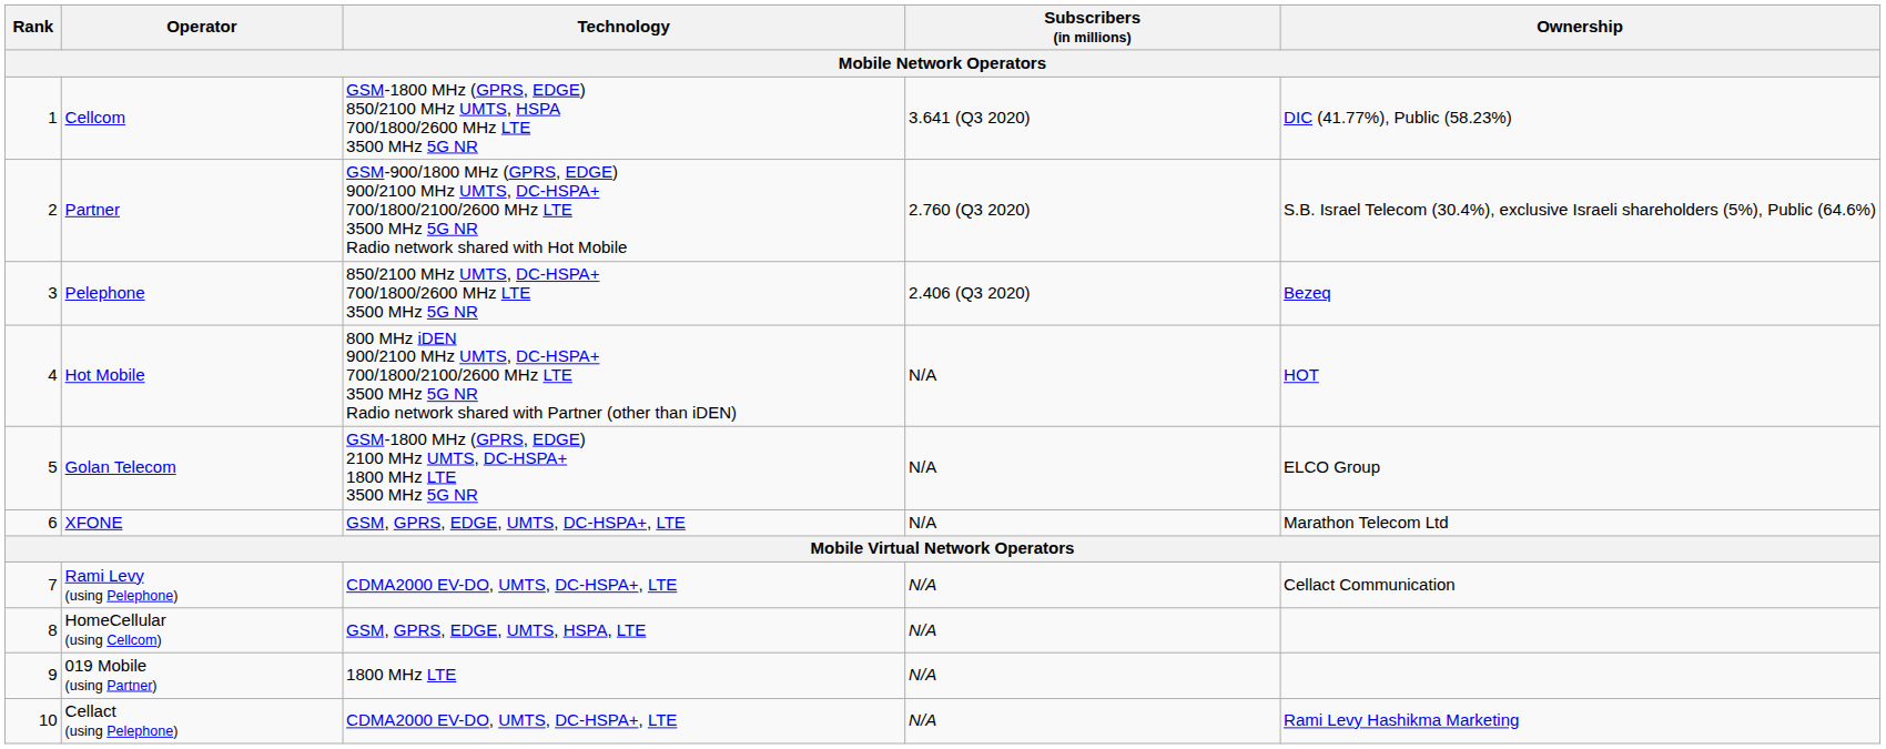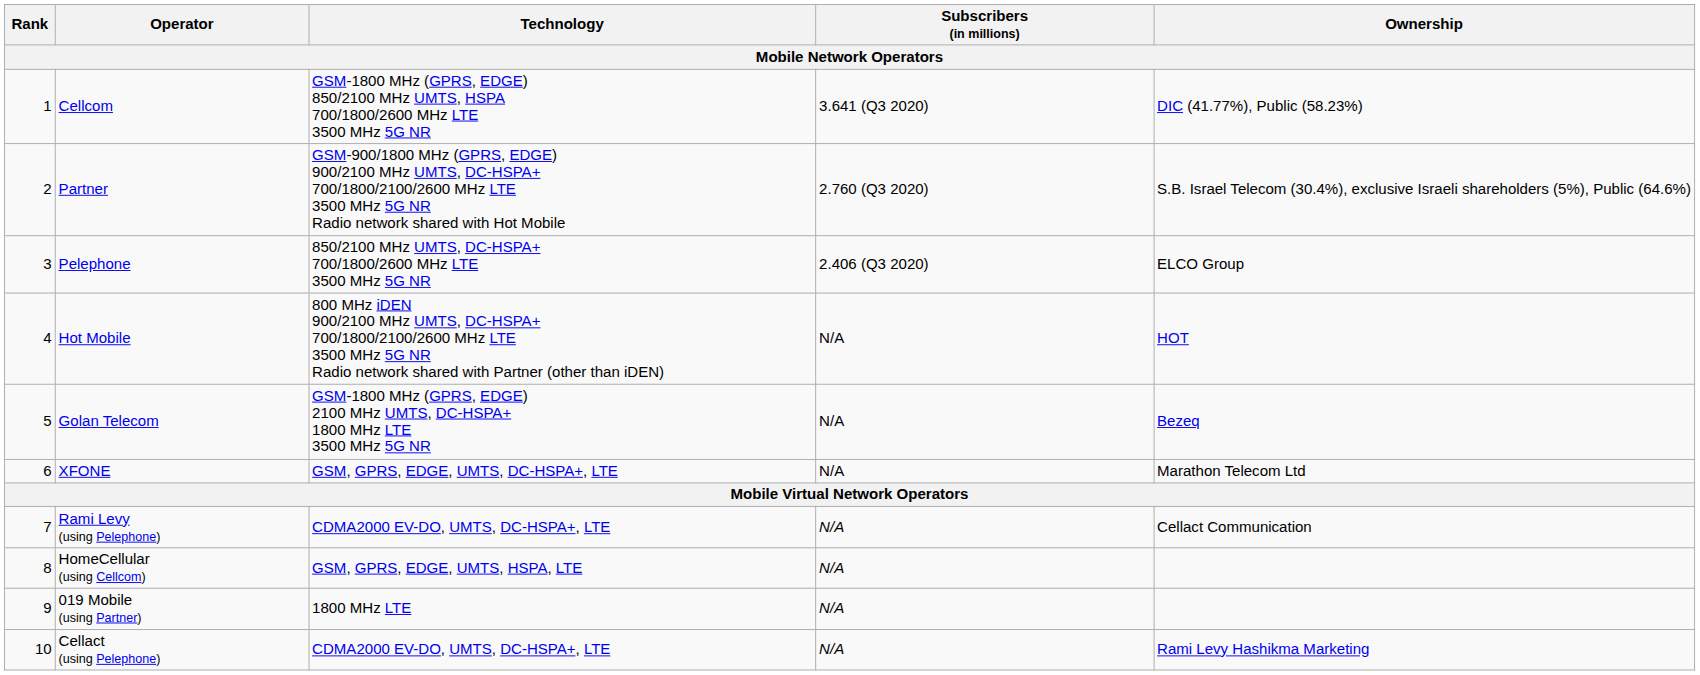 <table class="wikitable">
 <tr>
 <th style="width:3%;">Rank</th>
 <th style="width:15%;">Operator</th>
 <th style="width:30%;">Technology</th>
 <th style="width:20%;">Subscribers<br><small>(in millions)</small></th>
 <th style="width:32%;">Ownership</th>
 </tr>
 <tr>
 <th colspan="5" style="text-align:center;">Mobile Network Operators</th>
 </tr>
 <tr>
 <td align=right>1</td>
 <td><a href='#'>Cellcom</a></td>
 <td><a href='#'>GSM</a>-1800 MHz (<a href='#'>GPRS</a>, <a href='#'>EDGE</a>)<br>850/2100 MHz <a href='#'>UMTS</a>, <a href='#'>HSPA</a><br>700/1800/2600 MHz <a href='#'>LTE</a><br>3500 MHz <a href='#'>5G NR</a></td>
 <td>3.641 (Q3 2020)</td>
 <td><a href='#'>DIC</a> (41.77%), Public (58.23%)</td>
 </tr>
 <tr>
 <td align=right>2</td>
 <td><a href='#'>Partner</a></td>
 <td><a href='#'>GSM</a>-900/1800 MHz (<a href='#'>GPRS</a>, <a href='#'>EDGE</a>)<br>900/2100 MHz <a href='#'>UMTS</a>, <a href='#'>DC-HSPA+</a><br>700/1800/2100/2600 MHz <a href='#'>LTE</a><br>3500 MHz <a href='#'>5G NR</a><br> Radio network shared with Hot Mobile</td>
 <td>2.760 (Q3 2020)</td>
 <td>S.B. Israel Telecom (30.4%), exclusive Israeli shareholders (5%), Public (64.6%)</td>
 </tr>
 <tr>
 <td align=right>3</td>
 <td><a href='#'>Pelephone</a></td>
 <td>850/2100 MHz <a href='#'>UMTS</a>, <a href='#'>DC-HSPA+</a><br>700/1800/2600 MHz <a href='#'>LTE</a><br>3500 MHz <a href='#'>5G NR</a></td>
 <td>2.406 (Q3 2020)</td>
-<td><a href='#'>Bezeq</a></td>
+<td>ELCO Group</td>
 </tr>
 <tr>
 <td align=right>4</td>
 <td><a href='#'>Hot Mobile</a></td>
 <td>800 MHz <a href='#'>iDEN</a><br>900/2100 MHz <a href='#'>UMTS</a>, <a href='#'>DC-HSPA+</a><br>700/1800/2100/2600 MHz <a href='#'>LTE</a><br>3500 MHz <a href='#'>5G NR</a><br>Radio network shared with Partner (other than iDEN)</td>
 <td>N/A</td>
 <td><a href='#'>HOT</a></td>
 </tr>
 <tr>
 <td align=right>5</td>
 <td><a href='#'>Golan Telecom</a></td>
 <td><a href='#'>GSM</a>-1800 MHz (<a href='#'>GPRS</a>, <a href='#'>EDGE</a>)<br>2100 MHz <a href='#'>UMTS</a>, <a href='#'>DC-HSPA+</a><br>1800 MHz <a href='#'>LTE</a><br>3500 MHz <a href='#'>5G NR</a></td>
 <td>N/A</td>
-<td>ELCO Group</td>
+<td><a href='#'>Bezeq</a></td>
 </tr>
 <tr>
 <td align=right>6</td>
 <td><a href='#'>XFONE</a></td>
 <td><a href='#'>GSM</a>, <a href='#'>GPRS</a>, <a href='#'>EDGE</a>, <a href='#'>UMTS</a>, <a href='#'>DC-HSPA+</a>, <a href='#'>LTE</a></td>
 <td>N/A</td>
 <td>Marathon Telecom Ltd</td>
 </tr>
 <tr>
 <th colspan="5" style="text-align:center;">Mobile Virtual Network Operators</th>
 </tr>
 <tr>
 <td align=right>7</td>
 <td><a href='#'>Rami Levy</a><br><small>(using <a href='#'>Pelephone</a>)</small></td>
 <td><a href='#'>CDMA2000 EV-DO</a>, <a href='#'>UMTS</a>, <a href='#'>DC-HSPA+</a>, <a href='#'>LTE</a></td>
 <td><em>N/A</em></td>
 <td>Cellact Communication</td>
 </tr>
 <tr>
 <td align=right>8</td>
 <td>HomeCellular<br><small>(using <a href='#'>Cellcom</a>)</small></td>
 <td><a href='#'>GSM</a>, <a href='#'>GPRS</a>, <a href='#'>EDGE</a>, <a href='#'>UMTS</a>, <a href='#'>HSPA</a>, <a href='#'>LTE</a></td>
 <td><em>N/A</em></td>
 <td></td>
 </tr>
 <tr>
 <td align=right>9</td>
 <td>019 Mobile<br><small>(using <a href='#'>Partner</a>)</small></td>
 <td>1800 MHz <a href='#'>LTE</a></td>
 <td><em>N/A</em></td>
 <td></td>
 </tr>
 <tr>
 <td align=right>10</td>
 <td>Cellact<br><small>(using <a href='#'>Pelephone</a>)</small></td>
 <td><a href='#'>CDMA2000 EV-DO</a>, <a href='#'>UMTS</a>, <a href='#'>DC-HSPA+</a>, <a href='#'>LTE</a></td>
 <td><em>N/A</em></td>
 <td><a href='#'>Rami Levy Hashikma Marketing</a></td>
 </tr>
 </table>
